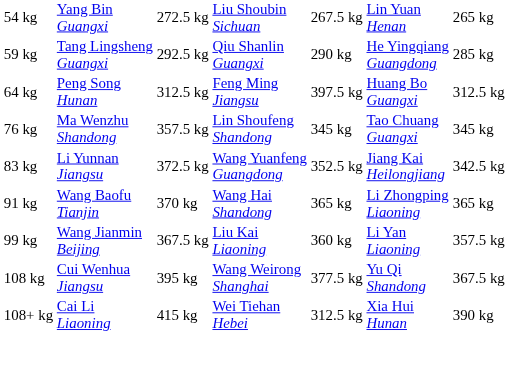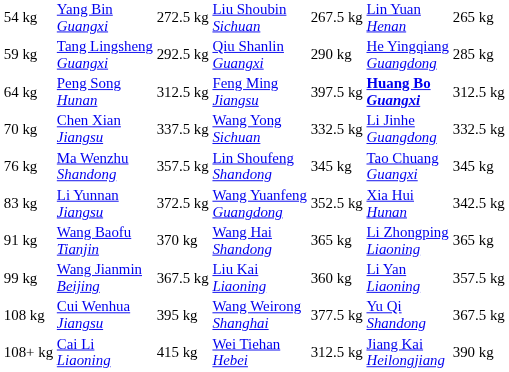 <table>
 <tr>
 <td>54 kg</td>
 <td><a href='#'>Yang Bin</a><br><em><a href='#'>Guangxi</a></em></td>
 <td>272.5 kg</td>
 <td><a href='#'>Liu Shoubin</a><br><em><a href='#'>Sichuan</a></em></td>
 <td>267.5 kg</td>
 <td><a href='#'>Lin Yuan</a><br><em><a href='#'>Henan</a></em></td>
 <td>265 kg</td>
 </tr>
 <tr>
 <td>59 kg</td>
 <td><a href='#'>Tang Lingsheng</a><br><em><a href='#'>Guangxi</a></em></td>
 <td>292.5 kg</td>
 <td><a href='#'>Qiu Shanlin</a><br><em><a href='#'>Guangxi</a></em></td>
 <td>290 kg</td>
 <td><a href='#'>He Yingqiang</a><br><em><a href='#'>Guangdong</a></em></td>
 <td>285 kg</td>
 </tr>
 <tr>
 <td>64 kg</td>
 <td><a href='#'>Peng Song</a><br><em><a href='#'>Hunan</a></em></td>
 <td>312.5 kg</td>
 <td><a href='#'>Feng Ming</a><br><em><a href='#'>Jiangsu</a></em></td>
 <td>397.5 kg</td>
-<td><a href='#'>Huang Bo</a><br><em><a href='#'>Guangxi</a></em></td>
+<td><strong><a href='#'>Huang Bo</a><br><em><a href='#'>Guangxi</a></em></strong></td>
 <td>312.5 kg</td>
+</tr>
+<tr>
+<td>70 kg</td>
+<td><a href='#'>Chen Xian</a><br><em><a href='#'>Jiangsu</a></em></td>
+<td>337.5 kg</td>
+<td><a href='#'>Wang Yong</a><br><em><a href='#'>Sichuan</a></em></td>
+<td>332.5 kg</td>
+<td><a href='#'>Li Jinhe</a><br><em><a href='#'>Guangdong</a></em></td>
+<td>332.5 kg</td>
 </tr>
 <tr>
 <td>76 kg</td>
 <td><a href='#'>Ma Wenzhu</a><br><em><a href='#'>Shandong</a></em></td>
 <td>357.5 kg</td>
 <td><a href='#'>Lin Shoufeng</a><br><em><a href='#'>Shandong</a></em></td>
 <td>345 kg</td>
 <td><a href='#'>Tao Chuang</a><br><em><a href='#'>Guangxi</a></em></td>
 <td>345 kg</td>
 </tr>
 <tr>
 <td>83 kg</td>
 <td><a href='#'>Li Yunnan</a><br><em><a href='#'>Jiangsu</a></em></td>
 <td>372.5 kg</td>
 <td><a href='#'>Wang Yuanfeng</a><br><em><a href='#'>Guangdong</a></em></td>
 <td>352.5 kg</td>
-<td><a href='#'>Jiang Kai</a><br><em><a href='#'>Heilongjiang</a></em></td>
+<td><a href='#'>Xia Hui</a><br><em><a href='#'>Hunan</a></em></td>
 <td>342.5 kg</td>
 </tr>
 <tr>
 <td>91 kg</td>
 <td><a href='#'>Wang Baofu</a><br><em><a href='#'>Tianjin</a></em></td>
 <td>370 kg</td>
 <td><a href='#'>Wang Hai</a><br><em><a href='#'>Shandong</a></em></td>
 <td>365 kg</td>
 <td><a href='#'>Li Zhongping</a><br><em><a href='#'>Liaoning</a></em></td>
 <td>365 kg</td>
 </tr>
 <tr>
 <td>99 kg</td>
 <td><a href='#'>Wang Jianmin</a><br><em><a href='#'>Beijing</a></em></td>
 <td>367.5 kg</td>
 <td><a href='#'>Liu Kai</a><br><em><a href='#'>Liaoning</a></em></td>
 <td>360 kg</td>
 <td><a href='#'>Li Yan</a><br><em><a href='#'>Liaoning</a></em></td>
 <td>357.5 kg</td>
 </tr>
 <tr>
 <td>108 kg</td>
 <td><a href='#'>Cui Wenhua</a><br><em><a href='#'>Jiangsu</a></em></td>
 <td>395 kg</td>
 <td><a href='#'>Wang Weirong</a><br><em><a href='#'>Shanghai</a></em></td>
 <td>377.5 kg</td>
 <td><a href='#'>Yu Qi</a><br><em><a href='#'>Shandong</a></em></td>
 <td>367.5 kg</td>
 </tr>
 <tr>
 <td>108+ kg</td>
 <td><a href='#'>Cai Li</a><br><em><a href='#'>Liaoning</a></em></td>
 <td>415 kg</td>
 <td><a href='#'>Wei Tiehan</a><br><em><a href='#'>Hebei</a></em></td>
 <td>312.5 kg</td>
-<td><a href='#'>Xia Hui</a><br><em><a href='#'>Hunan</a></em></td>
+<td><a href='#'>Jiang Kai</a><br><em><a href='#'>Heilongjiang</a></em></td>
 <td>390 kg</td>
 </tr>
 </table>
